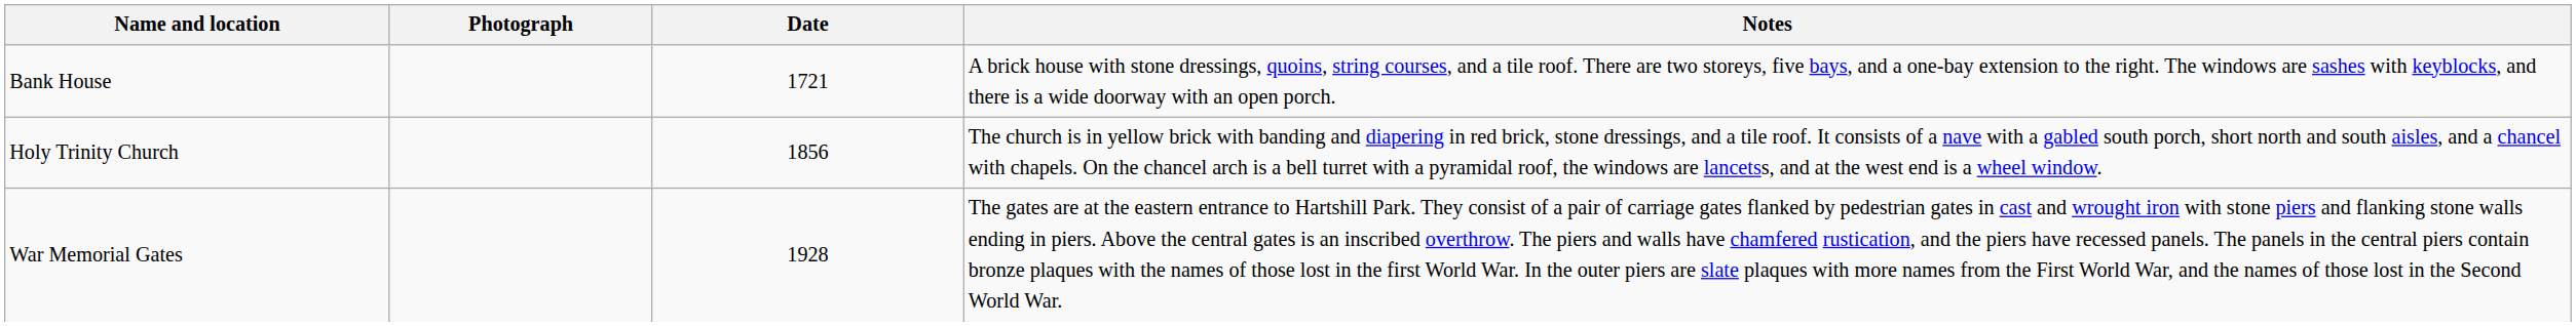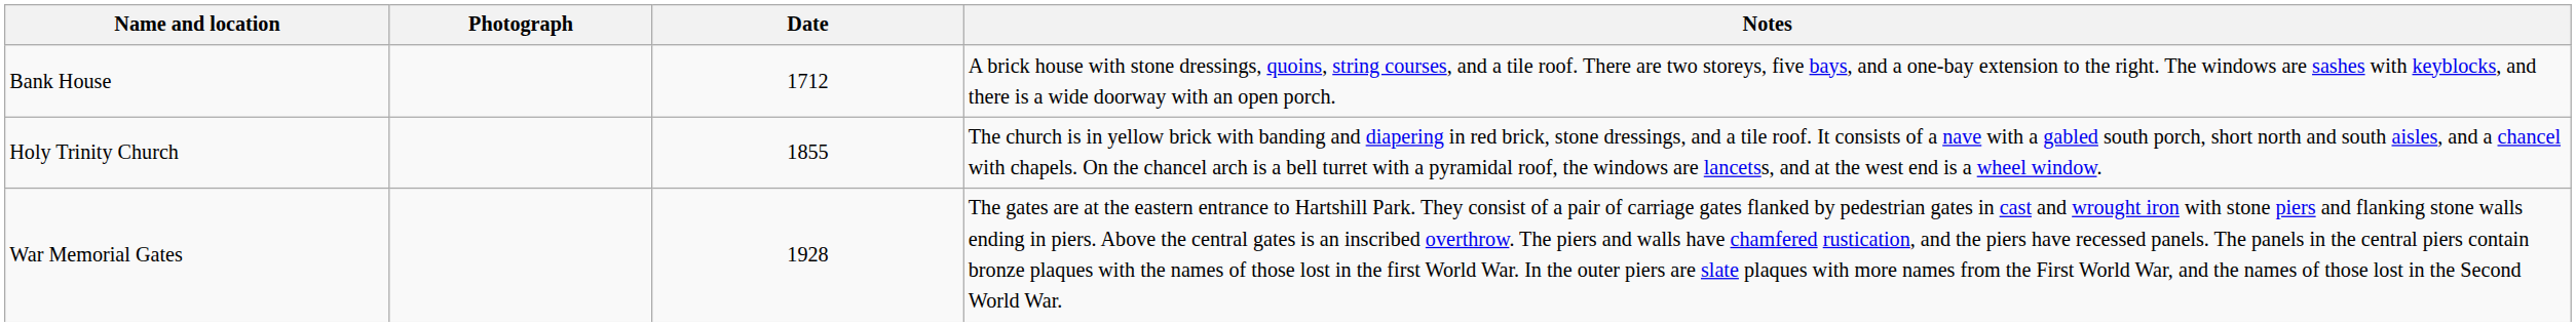 <table class="wikitable sortable plainrowheaders" style="width:100%;border:0px;text-align:left;line-height:150%;">
 <tr>
 <th scope="col"  style="width:150px">Name and location</th>
 <th scope="col"  style="width:100px" class="unsortable">Photograph</th>
 <th scope="col"  style="width:120px">Date</th>
 <th scope="col"  style="width:650px" class="unsortable">Notes</th>
 </tr>
 <tr>
 <td>Bank House<br><small></small></td>
 <td></td>
-<td align="center">1721</td>
+<td align="center">1712</td>
 <td>A brick house with stone dressings, <a href='#'>quoins</a>, <a href='#'>string courses</a>, and a tile roof.  There are two storeys, five <a href='#'>bays</a>, and a one-bay extension to the right.  The windows are <a href='#'>sashes</a> with <a href='#'>keyblocks</a>, and there is a wide doorway with an open porch.</td>
 </tr>
 <tr>
 <td>Holy Trinity Church<br><small></small></td>
 <td></td>
-<td align="center">1856</td>
+<td align="center">1855</td>
 <td>The church is in yellow brick with banding and <a href='#'>diapering</a> in red brick, stone dressings, and a tile roof.  It consists of a <a href='#'>nave</a> with a <a href='#'>gabled</a> south porch, short north and south <a href='#'>aisles</a>, and a <a href='#'>chancel</a> with chapels.  On the chancel arch is a bell turret with a pyramidal roof, the windows are <a href='#'>lancets</a>s, and at the west end is a <a href='#'>wheel window</a>.</td>
 </tr>
 <tr>
 <td>War Memorial Gates<br><small></small></td>
 <td></td>
 <td align="center">1928</td>
 <td>The gates are at the eastern entrance to Hartshill Park.  They consist of a pair of carriage gates flanked by pedestrian gates in <a href='#'>cast</a> and <a href='#'>wrought iron</a> with stone <a href='#'>piers</a> and flanking stone walls ending in piers.  Above the central gates is an inscribed <a href='#'>overthrow</a>.  The piers and walls have <a href='#'>chamfered</a> <a href='#'>rustication</a>, and the piers have recessed panels.  The panels in the central piers contain bronze plaques with the names of those lost in the first World War.  In the outer piers are <a href='#'>slate</a> plaques with more names from the First World War, and the names of those lost in the Second World War.</td>
 </tr>
 <tr>
 </tr>
 </table>
